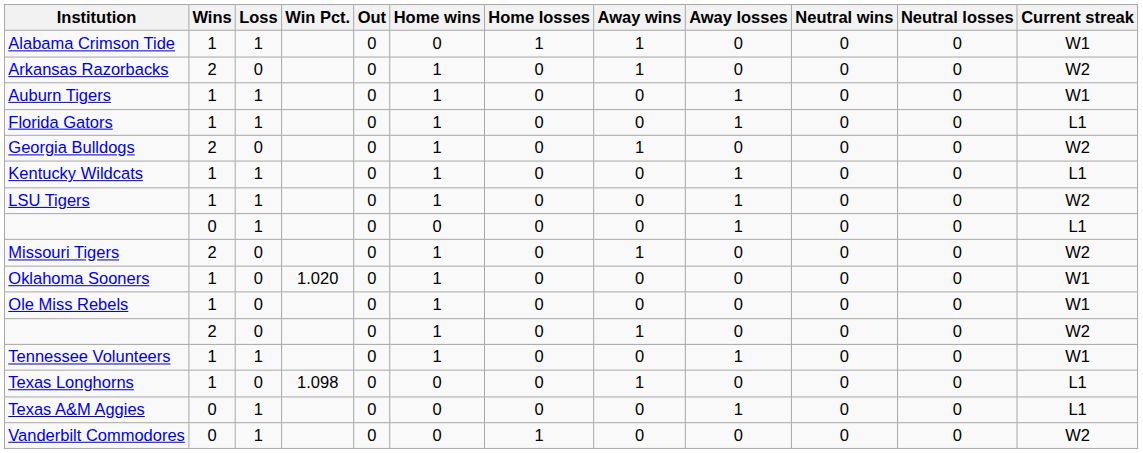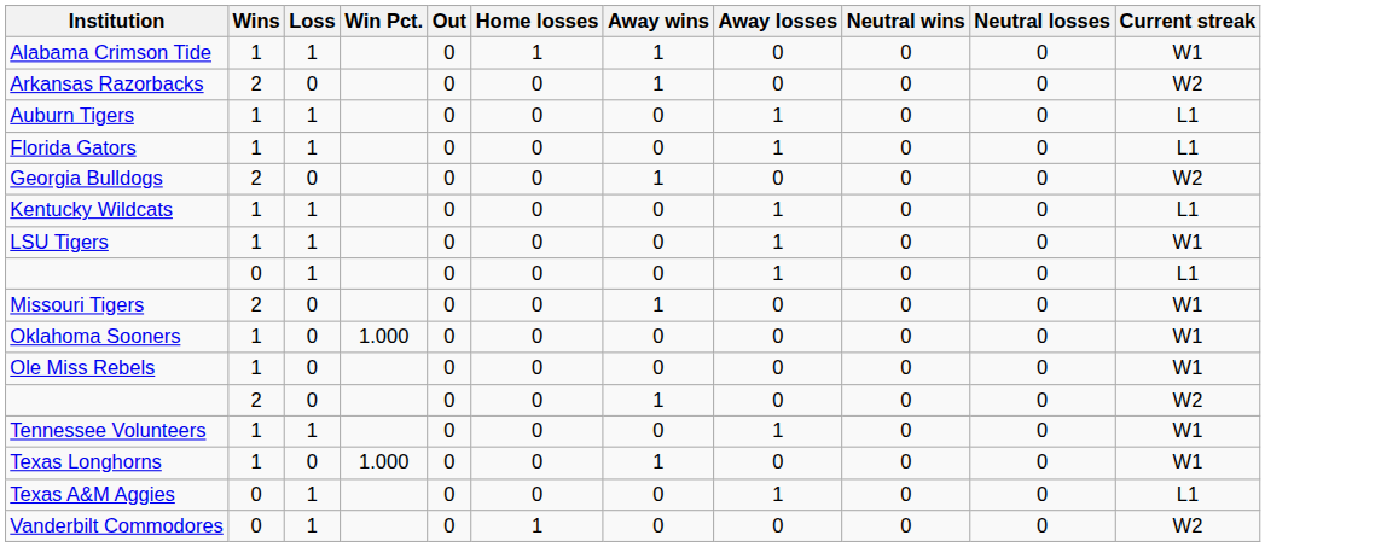 <table class="wikitable sortable"  style="text-align:center;">
 <tr>
 <th>Institution</th>
 <th>Wins</th>
 <th>Loss</th>
 <th>Win Pct.</th>
 <th>Out</th>
-<th>Home wins</th>
 <th>Home losses</th>
 <th>Away wins</th>
 <th>Away losses</th>
 <th>Neutral wins</th>
 <th>Neutral losses</th>
 <th>Current streak</th>
 </tr>
 <tr>
 <td style="text-align:left"><a href='#'>Alabama Crimson Tide</a></td>
 <td>1</td>
 <td>1</td>
 <td></td>
-<td>0</td>
 <td>0</td>
 <td>1</td>
 <td>1</td>
 <td>0</td>
 <td>0</td>
 <td>0</td>
 <td>W1</td>
 </tr>
 <tr>
 <td style="text-align:left"><a href='#'>Arkansas Razorbacks</a></td>
 <td>2</td>
 <td>0</td>
 <td></td>
 <td>0</td>
-<td>1</td>
 <td>0</td>
 <td>1</td>
 <td>0</td>
 <td>0</td>
 <td>0</td>
 <td>W2</td>
 </tr>
 <tr>
 <td style="text-align:left"><a href='#'>Auburn Tigers</a></td>
 <td>1</td>
 <td>1</td>
 <td></td>
 <td>0</td>
-<td>1</td>
 <td>0</td>
 <td>0</td>
 <td>1</td>
 <td>0</td>
 <td>0</td>
-<td>W1</td>
+<td>L1</td>
 </tr>
 <tr>
 <td style="text-align:left"><a href='#'>Florida Gators</a></td>
 <td>1</td>
 <td>1</td>
 <td></td>
 <td>0</td>
-<td>1</td>
 <td>0</td>
 <td>0</td>
 <td>1</td>
 <td>0</td>
 <td>0</td>
 <td>L1</td>
 </tr>
 <tr>
 <td style="text-align:left"><a href='#'>Georgia Bulldogs</a></td>
 <td>2</td>
 <td>0</td>
 <td></td>
 <td>0</td>
-<td>1</td>
 <td>0</td>
 <td>1</td>
 <td>0</td>
 <td>0</td>
 <td>0</td>
 <td>W2</td>
 </tr>
 <tr>
 <td style="text-align:left"><a href='#'>Kentucky Wildcats</a></td>
 <td>1</td>
 <td>1</td>
 <td></td>
 <td>0</td>
-<td>1</td>
 <td>0</td>
 <td>0</td>
 <td>1</td>
 <td>0</td>
 <td>0</td>
 <td>L1</td>
 </tr>
 <tr>
 <td style="text-align:left"><a href='#'>LSU Tigers</a></td>
 <td>1</td>
 <td>1</td>
 <td></td>
 <td>0</td>
-<td>1</td>
 <td>0</td>
 <td>0</td>
 <td>1</td>
 <td>0</td>
 <td>0</td>
-<td>W2</td>
+<td>W1</td>
 </tr>
 <tr>
 <td style="text-align:left"></td>
 <td>0</td>
 <td>1</td>
 <td></td>
-<td>0</td>
 <td>0</td>
 <td>0</td>
 <td>0</td>
 <td>1</td>
 <td>0</td>
 <td>0</td>
 <td>L1</td>
 </tr>
 <tr>
 <td style="text-align:left"><a href='#'>Missouri Tigers</a></td>
 <td>2</td>
 <td>0</td>
 <td></td>
 <td>0</td>
-<td>1</td>
 <td>0</td>
 <td>1</td>
 <td>0</td>
 <td>0</td>
 <td>0</td>
-<td>W2</td>
+<td>W1</td>
 </tr>
 <tr>
 <td align=left><a href='#'>Oklahoma Sooners</a></td>
 <td>1</td>
 <td>0</td>
-<td>1.020</td>
+<td>1.000</td>
 <td>0</td>
-<td>1</td>
 <td>0</td>
 <td>0</td>
 <td>0</td>
 <td>0</td>
 <td>0</td>
 <td>W1</td>
 </tr>
 <tr>
 <td style="text-align:left"><a href='#'>Ole Miss Rebels</a></td>
 <td>1</td>
 <td>0</td>
 <td></td>
 <td>0</td>
-<td>1</td>
 <td>0</td>
 <td>0</td>
 <td>0</td>
 <td>0</td>
 <td>0</td>
 <td>W1</td>
 </tr>
 <tr>
 <td style="text-align:left"></td>
 <td>2</td>
 <td>0</td>
 <td></td>
 <td>0</td>
-<td>1</td>
 <td>0</td>
 <td>1</td>
 <td>0</td>
 <td>0</td>
 <td>0</td>
 <td>W2</td>
 </tr>
 <tr>
 <td style="text-align:left"><a href='#'>Tennessee Volunteers</a></td>
 <td>1</td>
 <td>1</td>
 <td></td>
 <td>0</td>
-<td>1</td>
 <td>0</td>
 <td>0</td>
 <td>1</td>
 <td>0</td>
 <td>0</td>
 <td>W1</td>
 </tr>
 <tr>
 <td align=left><a href='#'>Texas Longhorns</a></td>
 <td>1</td>
 <td>0</td>
-<td>1.098</td>
-<td>0</td>
+<td>1.000</td>
 <td>0</td>
 <td>0</td>
 <td>1</td>
 <td>0</td>
 <td>0</td>
 <td>0</td>
-<td>L1</td>
+<td>W1</td>
 </tr>
 <tr>
 <td style="text-align:left"><a href='#'>Texas A&M Aggies</a></td>
 <td>0</td>
 <td>1</td>
 <td></td>
-<td>0</td>
 <td>0</td>
 <td>0</td>
 <td>0</td>
 <td>1</td>
 <td>0</td>
 <td>0</td>
 <td>L1</td>
 </tr>
 <tr>
 <td style="text-align:left"><a href='#'>Vanderbilt Commodores</a></td>
 <td>0</td>
 <td>1</td>
 <td></td>
 <td>0</td>
-<td>0</td>
 <td>1</td>
 <td>0</td>
 <td>0</td>
 <td>0</td>
 <td>0</td>
 <td>W2</td>
 </tr>
 </table>
